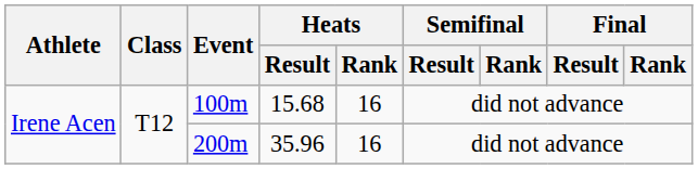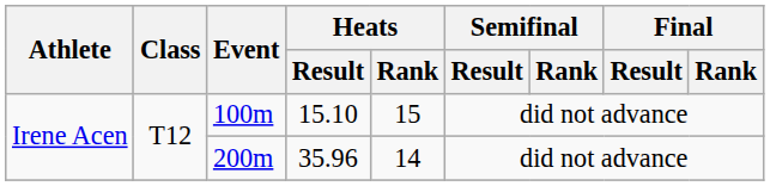 <table class=wikitable style="font-size:90%">
 <tr>
 <th rowspan="2">Athlete</th>
 <th rowspan="2">Class</th>
 <th rowspan="2">Event</th>
 <th colspan="2">Heats</th>
 <th colspan="2">Semifinal</th>
 <th colspan="2">Final</th>
 </tr>
 <tr>
 <th>Result</th>
 <th>Rank</th>
 <th>Result</th>
 <th>Rank</th>
 <th>Result</th>
 <th>Rank</th>
 </tr>
 <tr>
 <td rowspan="2"><a href='#'>Irene Acen</a></td>
 <td rowspan="2" style="text-align:center;">T12</td>
 <td><a href='#'>100m</a></td>
-<td style="text-align:center;">15.68</td>
-<td style="text-align:center;">16</td>
+<td style="text-align:center;">15.10</td>
+<td style="text-align:center;">15</td>
 <td style="text-align:center;" colspan="4">did not advance</td>
 </tr>
 <tr>
 <td><a href='#'>200m</a></td>
 <td style="text-align:center;">35.96</td>
-<td style="text-align:center;">16</td>
+<td style="text-align:center;">14</td>
 <td style="text-align:center;" colspan="4">did not advance</td>
 </tr>
 </table>
